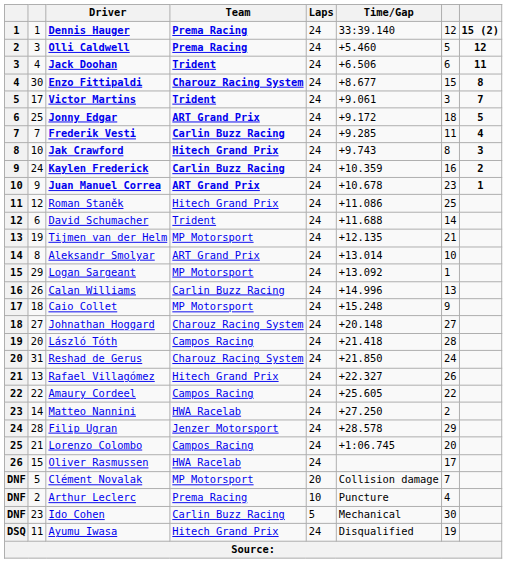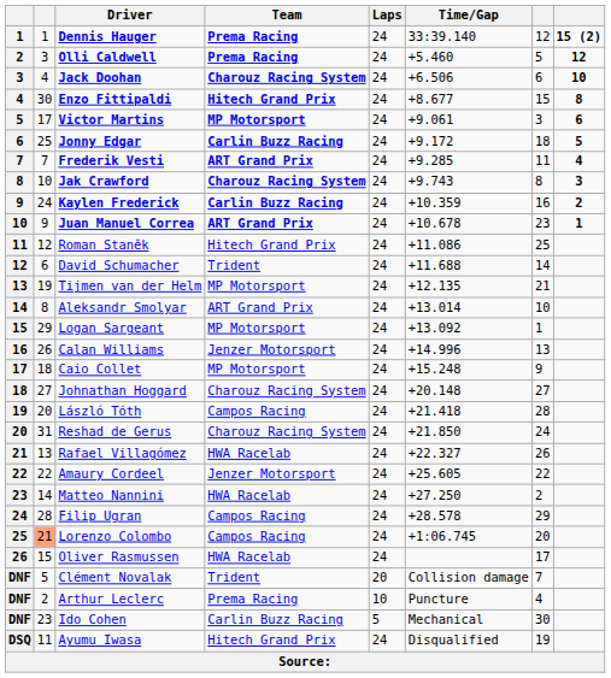 <table class="wikitable" style="font-size:85%">
 <tr>
 <th></th>
 <th></th>
 <th>Driver</th>
 <th>Team</th>
 <th>Laps</th>
 <th>Time/Gap</th>
 <th></th>
 <th></th>
 </tr>
 <tr>
 <th>1</th>
 <td align="center">1</td>
 <td><strong> <a href='#'>Dennis Hauger</a></strong></td>
 <td><a href='#'><strong>Prema Racing</strong></a></td>
 <td>24</td>
 <td>33:39.140</td>
 <td>12</td>
 <td align="center"><strong>15 (2)</strong></td>
 </tr>
 <tr>
 <th>2</th>
 <td align="center">3</td>
 <td><strong> <a href='#'>Olli Caldwell</a></strong></td>
 <td><a href='#'><strong>Prema Racing</strong></a></td>
 <td>24</td>
 <td>+5.460</td>
 <td>5</td>
 <td align="center"><strong>12</strong></td>
 </tr>
 <tr>
 <th>3</th>
 <td align="center">4</td>
 <td><strong> <a href='#'>Jack Doohan</a></strong></td>
-<td><a href='#'><strong>Trident</strong></a></td>
+<td><strong><a href='#'>Charouz Racing System</a></strong></td>
 <td>24</td>
 <td>+6.506</td>
 <td>6</td>
-<td align="center"><strong>11</strong></td>
+<td align="center"><strong>10</strong></td>
 </tr>
 <tr>
 <th>4</th>
 <td align="center">30</td>
 <td><strong> <a href='#'>Enzo Fittipaldi</a></strong></td>
-<td><strong><a href='#'>Charouz Racing System</a></strong></td>
+<td><strong><a href='#'>Hitech Grand Prix</a></strong></td>
 <td>24</td>
 <td>+8.677</td>
 <td>15</td>
 <td align="center"><strong>8</strong></td>
 </tr>
 <tr>
 <th>5</th>
 <td align="center">17</td>
 <td><strong> <a href='#'>Victor Martins</a></strong></td>
-<td><a href='#'><strong>Trident</strong></a></td>
+<td><strong><a href='#'>MP Motorsport</a></strong></td>
 <td>24</td>
 <td>+9.061</td>
 <td>3</td>
-<td align="center"><strong>7</strong></td>
+<td align="center"><strong>6</strong></td>
 </tr>
 <tr>
 <th>6</th>
 <td align="center">25</td>
 <td><strong> <a href='#'>Jonny Edgar</a></strong></td>
-<td><strong><a href='#'>ART Grand Prix</a></strong></td>
+<td><a href='#'><strong>Carlin Buzz Racing</strong></a></td>
 <td>24</td>
 <td>+9.172</td>
 <td>18</td>
 <td align="center"><strong>5</strong></td>
 </tr>
 <tr>
 <th>7</th>
 <td align="center">7</td>
 <td><strong> <a href='#'>Frederik Vesti</a></strong></td>
-<td><a href='#'><strong>Carlin Buzz Racing</strong></a></td>
+<td><strong><a href='#'>ART Grand Prix</a></strong></td>
 <td>24</td>
 <td>+9.285</td>
 <td>11</td>
 <td align="center"><strong>4</strong></td>
 </tr>
 <tr>
 <th>8</th>
 <td align="center">10</td>
 <td><strong> <a href='#'>Jak Crawford</a></strong></td>
-<td><strong><a href='#'>Hitech Grand Prix</a></strong></td>
+<td><strong><a href='#'>Charouz Racing System</a></strong></td>
 <td>24</td>
 <td>+9.743</td>
 <td>8</td>
 <td align="center"><strong>3</strong></td>
 </tr>
 <tr>
 <th>9</th>
 <td align="center">24</td>
 <td><strong> <a href='#'>Kaylen Frederick</a></strong></td>
 <td><a href='#'><strong>Carlin Buzz Racing</strong></a></td>
 <td>24</td>
 <td>+10.359</td>
 <td>16</td>
 <td align="center"><strong>2</strong></td>
 </tr>
 <tr>
 <th>10</th>
 <td align="center">9</td>
 <td><strong> <a href='#'>Juan Manuel Correa</a></strong></td>
 <td><strong><a href='#'>ART Grand Prix</a></strong></td>
 <td>24</td>
 <td>+10.678</td>
 <td>23</td>
 <td align="center"><strong>1</strong></td>
 </tr>
 <tr>
 <th>11</th>
 <td align="center">12</td>
 <td> <a href='#'>Roman Staněk</a></td>
 <td><a href='#'>Hitech Grand Prix</a></td>
 <td>24</td>
 <td>+11.086</td>
 <td>25</td>
 <td></td>
 </tr>
 <tr>
 <th>12</th>
 <td align="center">6</td>
 <td> <a href='#'>David Schumacher</a></td>
 <td><a href='#'>Trident</a></td>
 <td>24</td>
 <td>+11.688</td>
 <td>14</td>
 <td></td>
 </tr>
 <tr>
 <th>13</th>
 <td align="center">19</td>
 <td> <a href='#'>Tijmen van der Helm</a></td>
 <td><a href='#'>MP Motorsport</a></td>
 <td>24</td>
 <td>+12.135</td>
 <td>21</td>
 <td></td>
 </tr>
 <tr>
 <th>14</th>
 <td align="center">8</td>
 <td> <a href='#'>Aleksandr Smolyar</a></td>
 <td><a href='#'>ART Grand Prix</a></td>
 <td>24</td>
 <td>+13.014</td>
 <td>10</td>
 <td></td>
 </tr>
 <tr>
 <th>15</th>
 <td align="center">29</td>
 <td> <a href='#'>Logan Sargeant</a></td>
 <td><a href='#'>MP Motorsport</a></td>
 <td>24</td>
 <td>+13.092</td>
 <td>1</td>
 <td></td>
 </tr>
 <tr>
 <th>16</th>
 <td align="center">26</td>
 <td> <a href='#'>Calan Williams</a></td>
-<td><a href='#'>Carlin Buzz Racing</a></td>
+<td><a href='#'>Jenzer Motorsport</a></td>
 <td>24</td>
 <td>+14.996</td>
 <td>13</td>
 <td></td>
 </tr>
 <tr>
 <th>17</th>
 <td align="center">18</td>
 <td> <a href='#'>Caio Collet</a></td>
 <td><a href='#'>MP Motorsport</a></td>
 <td>24</td>
 <td>+15.248</td>
 <td>9</td>
 <td align="center"></td>
 </tr>
 <tr>
 <th>18</th>
 <td align="center">27</td>
 <td> <a href='#'>Johnathan Hoggard</a></td>
 <td><a href='#'>Charouz Racing System</a></td>
 <td>24</td>
 <td>+20.148</td>
 <td>27</td>
 <td></td>
 </tr>
 <tr>
 <th>19</th>
 <td align="center">20</td>
 <td> <a href='#'>László Tóth</a></td>
 <td><a href='#'>Campos Racing</a></td>
 <td>24</td>
 <td>+21.418</td>
 <td>28</td>
 <td></td>
 </tr>
 <tr>
 <th>20</th>
 <td align="center">31</td>
 <td> <a href='#'>Reshad de Gerus</a></td>
 <td><a href='#'>Charouz Racing System</a></td>
 <td>24</td>
 <td>+21.850</td>
 <td>24</td>
 <td></td>
 </tr>
 <tr>
 <th>21</th>
 <td align="center">13</td>
 <td> <a href='#'>Rafael Villagómez</a></td>
-<td><a href='#'>Hitech Grand Prix</a></td>
+<td><a href='#'>HWA Racelab</a></td>
 <td>24</td>
 <td>+22.327</td>
 <td>26</td>
 <td></td>
 </tr>
 <tr>
 <th>22</th>
 <td align="center">22</td>
 <td> <a href='#'>Amaury Cordeel</a></td>
-<td><a href='#'>Campos Racing</a></td>
+<td><a href='#'>Jenzer Motorsport</a></td>
 <td>24</td>
 <td>+25.605</td>
 <td>22</td>
 <td></td>
 </tr>
 <tr>
 <th>23</th>
 <td align="center">14</td>
 <td> <a href='#'>Matteo Nannini</a></td>
 <td><a href='#'>HWA Racelab</a></td>
 <td>24</td>
 <td>+27.250</td>
 <td>2</td>
 <td align="center"></td>
 </tr>
 <tr>
 <th>24</th>
 <td align="center">28</td>
 <td> <a href='#'>Filip Ugran</a></td>
-<td><a href='#'>Jenzer Motorsport</a></td>
+<td><a href='#'>Campos Racing</a></td>
 <td>24</td>
 <td>+28.578</td>
 <td>29</td>
 <td></td>
 </tr>
 <tr>
 <th>25</th>
-<td align="center">21</td>
+<td align="center" style="background: lightsalmon;">21</td>
 <td> <a href='#'>Lorenzo Colombo</a></td>
 <td><a href='#'>Campos Racing</a></td>
 <td>24</td>
 <td>+1:06.745</td>
 <td>20</td>
 <td></td>
 </tr>
 <tr>
 <th>26</th>
 <td align="center">15</td>
 <td> <a href='#'>Oliver Rasmussen</a></td>
 <td><a href='#'>HWA Racelab</a></td>
 <td>24</td>
 <td></td>
 <td>17</td>
 <td></td>
 </tr>
 <tr>
 <th>DNF</th>
 <td align="center">5</td>
 <td> <a href='#'>Clément Novalak</a></td>
-<td><a href='#'>MP Motorsport</a></td>
+<td><a href='#'>Trident</a></td>
 <td>20</td>
 <td>Collision damage</td>
 <td>7</td>
 <td align="center"></td>
 </tr>
 <tr>
 <th>DNF</th>
 <td align="center">2</td>
 <td> <a href='#'>Arthur Leclerc</a></td>
 <td><a href='#'>Prema Racing</a></td>
 <td>10</td>
 <td>Puncture</td>
 <td>4</td>
 <td></td>
 </tr>
 <tr>
 <th>DNF</th>
 <td align="center">23</td>
 <td> <a href='#'>Ido Cohen</a></td>
 <td><a href='#'>Carlin Buzz Racing</a></td>
 <td>5</td>
 <td>Mechanical</td>
 <td>30</td>
 <td></td>
 </tr>
 <tr>
 <th>DSQ</th>
 <td align="center">11</td>
 <td> <a href='#'>Ayumu Iwasa</a></td>
 <td><a href='#'>Hitech Grand Prix</a></td>
 <td>24</td>
 <td>Disqualified</td>
 <td>19</td>
 <td align="center"></td>
 </tr>
 <tr>
 <th colspan="8">Source:</th>
 </tr>
 </table>
